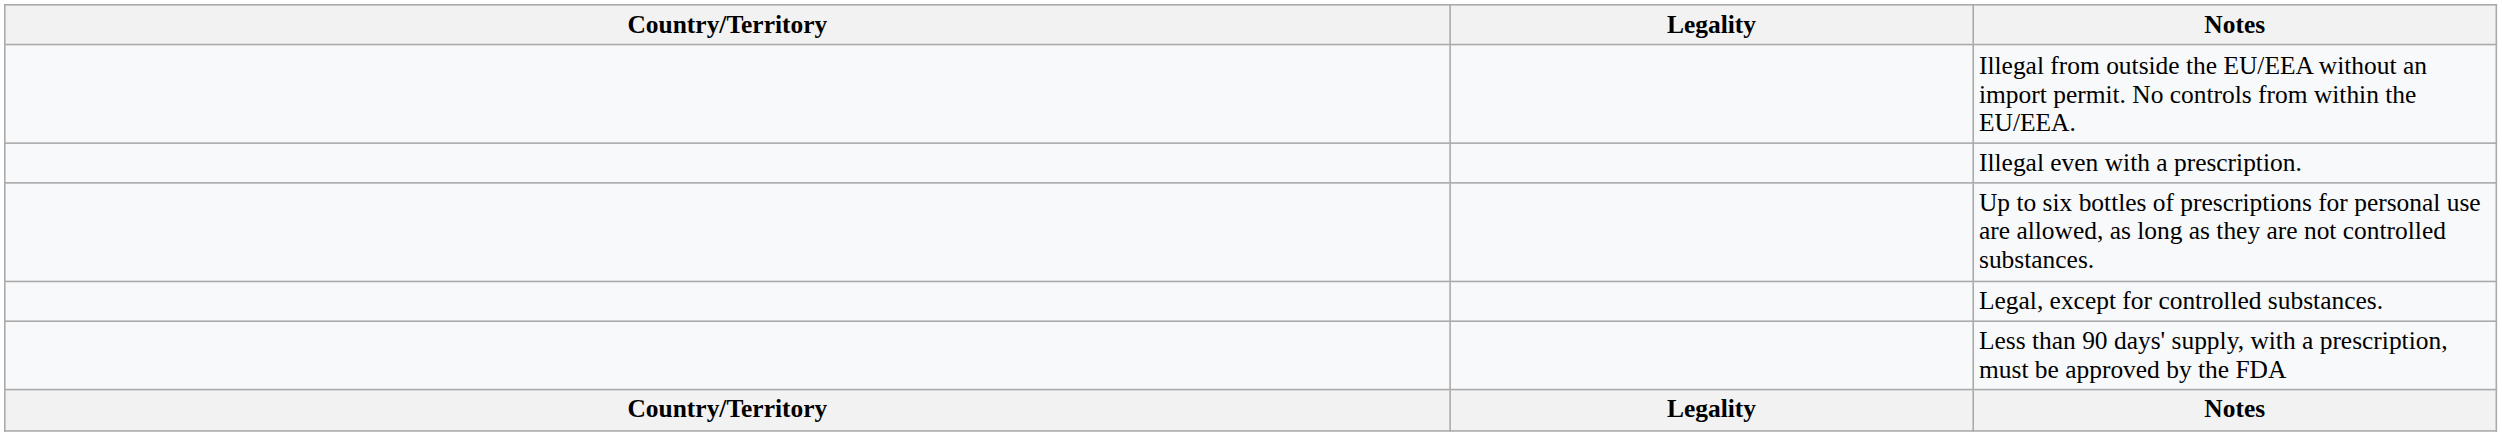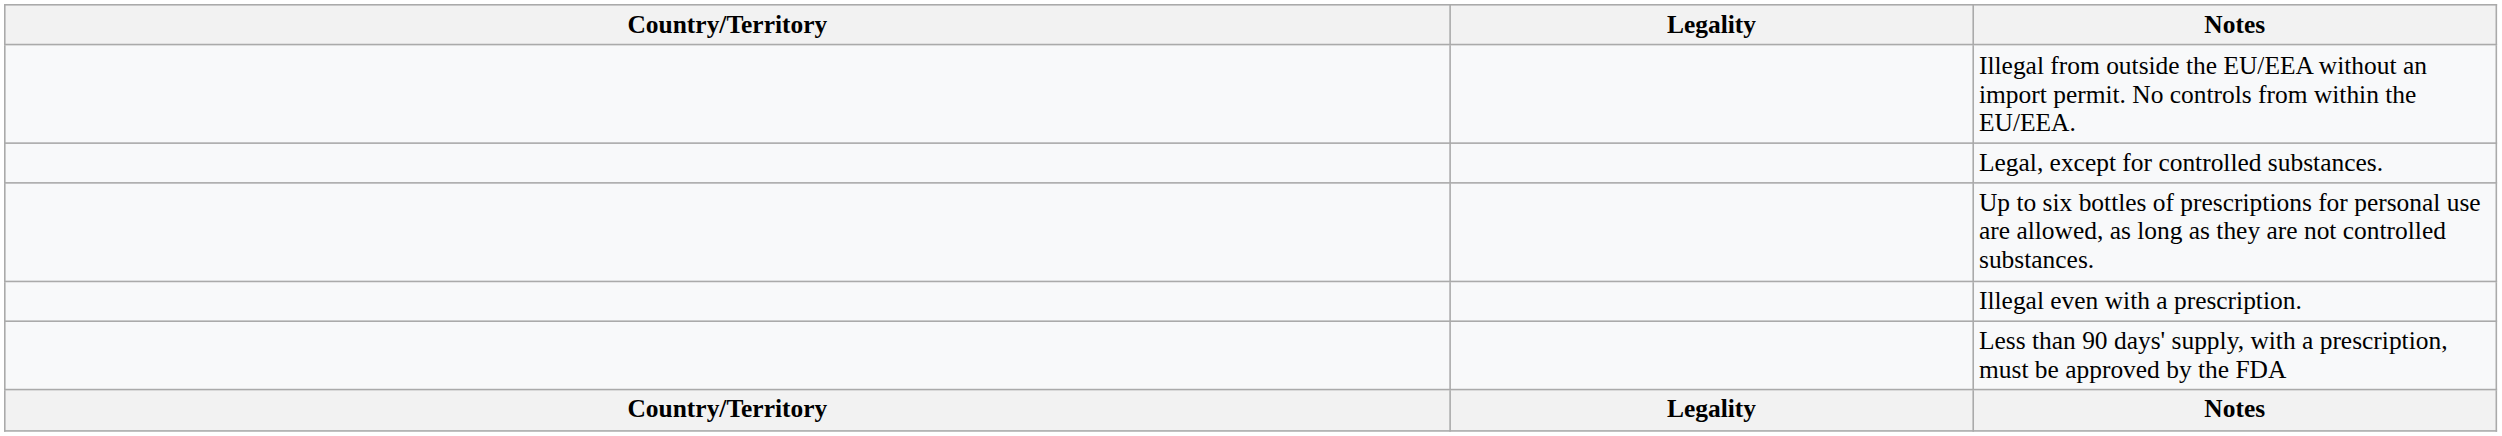 <table class="wikitable sortable sticky-header" style="background: #f8f9fa">
 <tr>
 <th>Country/Territory</th>
 <th style="width: 21%;">Legality</th>
 <th style="width: 21%;">Notes</th>
 </tr>
 <tr>
 <td id="G"></td>
 <td></td>
 <td>Illegal from outside the EU/EEA without an import permit. No controls from within the EU/EEA.</td>
 </tr>
 <tr>
-<td id="N"></td>
+<td id="U"></td>
 <td></td>
-<td>Illegal even with a prescription.</td>
+<td>Legal, except for controlled substances.</td>
 </tr>
 <tr>
 <td id="R"></td>
 <td></td>
 <td>Up to six bottles of prescriptions for personal use are allowed, as long as they are not controlled substances.</td>
 </tr>
 <tr>
-<td id="U"></td>
+<td id="N"></td>
 <td></td>
-<td>Legal, except for controlled substances.</td>
+<td>Illegal even with a prescription.</td>
 </tr>
 <tr>
 <td></td>
 <td></td>
 <td>Less than 90 days' supply, with a prescription, must be approved by the FDA </td>
 </tr>
 <tr>
 <th>Country/Territory</th>
 <th>Legality</th>
 <th>Notes</th>
 </tr>
 </table>
